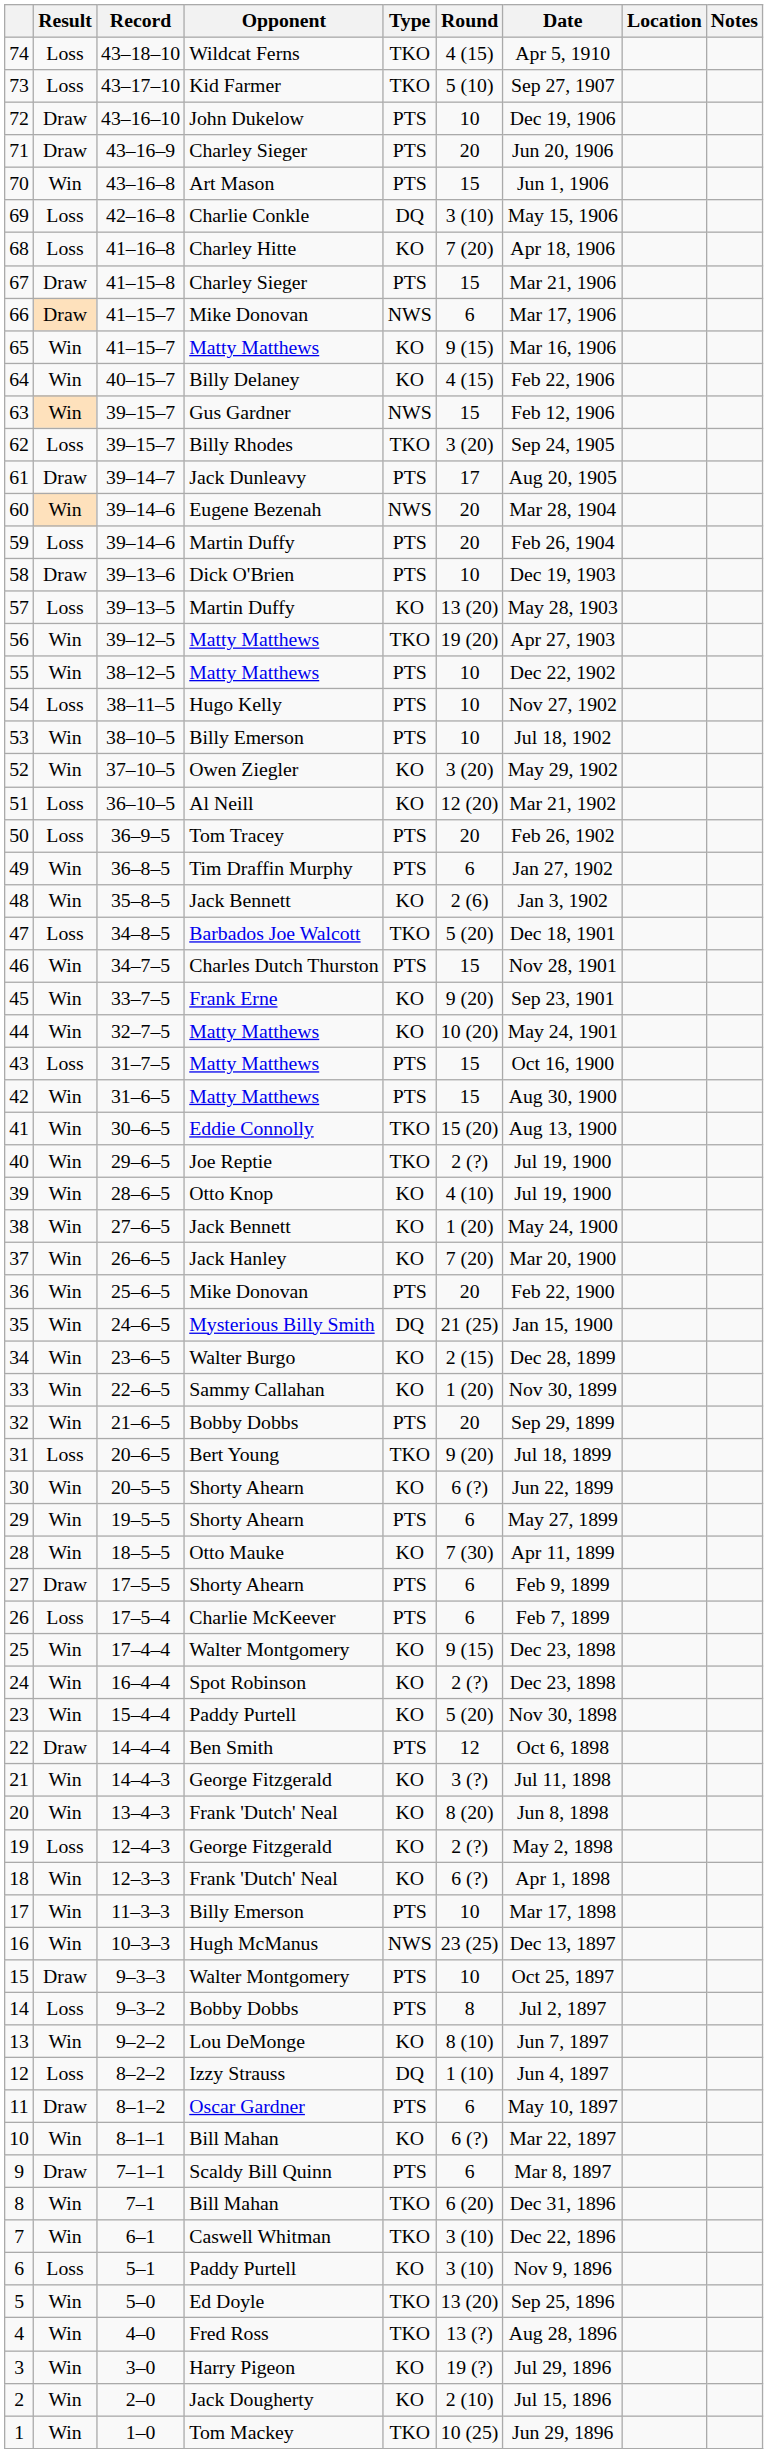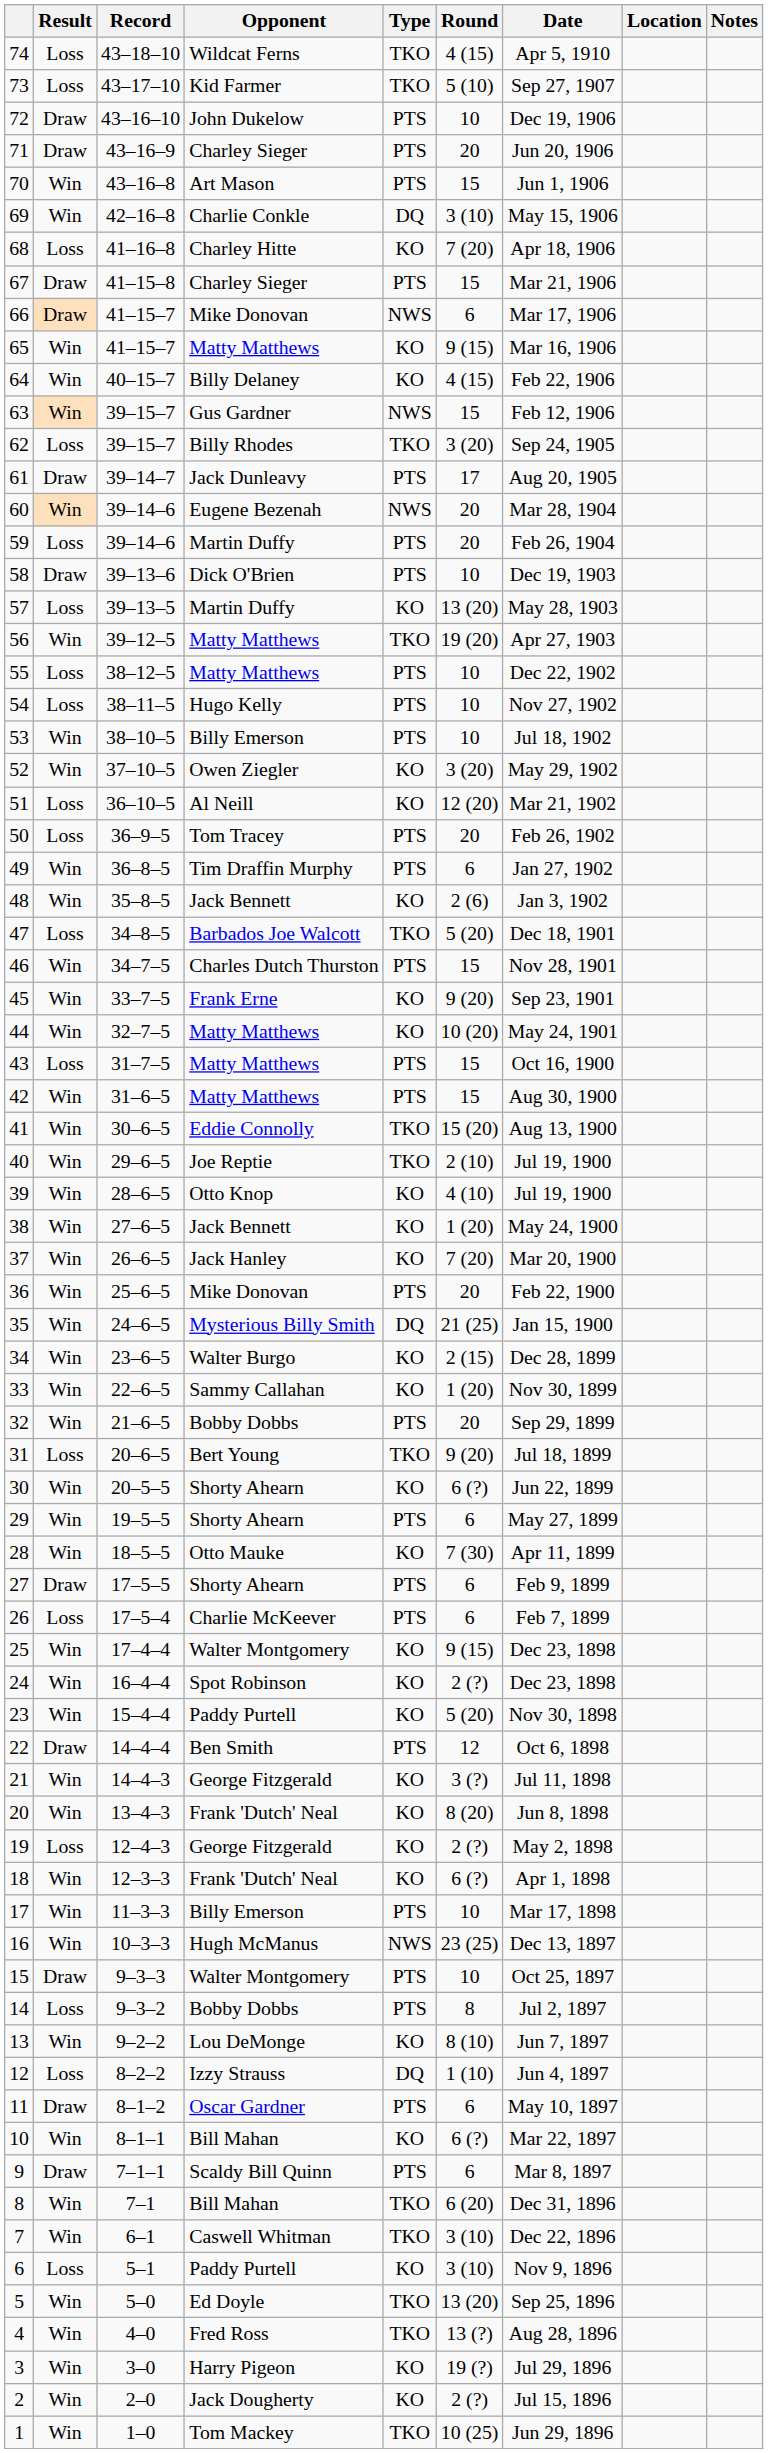 <table class="wikitable mw-collapsible mw-collapsed" style="text-align:center; font-size:95%">
 <tr>
 <th></th>
 <th>Result</th>
 <th>Record</th>
 <th>Opponent</th>
 <th>Type</th>
 <th>Round</th>
 <th>Date</th>
 <th>Location</th>
 <th>Notes</th>
 </tr>
 <tr>
 <td>74</td>
 <td>Loss</td>
 <td>43–18–10 </td>
 <td style="text-align:left;">Wildcat Ferns</td>
 <td>TKO</td>
 <td>4 (15)</td>
 <td>Apr 5, 1910</td>
 <td style="text-align:left;"></td>
 <td></td>
 </tr>
 <tr>
 <td>73</td>
 <td>Loss</td>
 <td>43–17–10 </td>
 <td style="text-align:left;">Kid Farmer</td>
 <td>TKO</td>
 <td>5 (10)</td>
 <td>Sep 27, 1907</td>
 <td style="text-align:left;"></td>
 <td></td>
 </tr>
 <tr>
 <td>72</td>
 <td>Draw</td>
 <td>43–16–10 </td>
 <td style="text-align:left;">John Dukelow</td>
 <td>PTS</td>
 <td>10</td>
 <td>Dec 19, 1906</td>
 <td style="text-align:left;"></td>
 <td></td>
 </tr>
 <tr>
 <td>71</td>
 <td>Draw</td>
 <td>43–16–9 </td>
 <td style="text-align:left;">Charley Sieger</td>
 <td>PTS</td>
 <td>20</td>
 <td>Jun 20, 1906</td>
 <td style="text-align:left;"></td>
 <td></td>
 </tr>
 <tr>
 <td>70</td>
 <td>Win</td>
 <td>43–16–8 </td>
 <td style="text-align:left;">Art Mason</td>
 <td>PTS</td>
 <td>15</td>
 <td>Jun 1, 1906</td>
 <td style="text-align:left;"></td>
 <td></td>
 </tr>
 <tr>
 <td>69</td>
-<td>Loss</td>
+<td>Win</td>
 <td>42–16–8 </td>
 <td style="text-align:left;">Charlie Conkle</td>
 <td>DQ</td>
 <td>3 (10)</td>
 <td>May 15, 1906</td>
 <td style="text-align:left;"></td>
 <td></td>
 </tr>
 <tr>
 <td>68</td>
 <td>Loss</td>
 <td>41–16–8 </td>
 <td style="text-align:left;">Charley Hitte</td>
 <td>KO</td>
 <td>7 (20)</td>
 <td>Apr 18, 1906</td>
 <td style="text-align:left;"></td>
 <td></td>
 </tr>
 <tr>
 <td>67</td>
 <td>Draw</td>
 <td>41–15–8 </td>
 <td style="text-align:left;">Charley Sieger</td>
 <td>PTS</td>
 <td>15</td>
 <td>Mar 21, 1906</td>
 <td style="text-align:left;"></td>
 <td></td>
 </tr>
 <tr>
 <td>66</td>
 <td style="background:#FEE1BC">Draw</td>
 <td>41–15–7 </td>
 <td style="text-align:left;">Mike Donovan</td>
 <td>NWS</td>
 <td>6</td>
 <td>Mar 17, 1906</td>
 <td style="text-align:left;"></td>
 <td></td>
 </tr>
 <tr>
 <td>65</td>
 <td>Win</td>
 <td>41–15–7 </td>
 <td style="text-align:left;"><a href='#'>Matty Matthews</a></td>
 <td>KO</td>
 <td>9 (15)</td>
 <td>Mar 16, 1906</td>
 <td style="text-align:left;"></td>
 <td></td>
 </tr>
 <tr>
 <td>64</td>
 <td>Win</td>
 <td>40–15–7 </td>
 <td style="text-align:left;">Billy Delaney</td>
 <td>KO</td>
 <td>4 (15)</td>
 <td>Feb 22, 1906</td>
 <td style="text-align:left;"></td>
 <td></td>
 </tr>
 <tr>
 <td>63</td>
 <td style="background:#FEE1BC">Win</td>
 <td>39–15–7 </td>
 <td style="text-align:left;">Gus Gardner</td>
 <td>NWS</td>
 <td>15</td>
 <td>Feb 12, 1906</td>
 <td style="text-align:left;"></td>
 <td></td>
 </tr>
 <tr>
 <td>62</td>
 <td>Loss</td>
 <td>39–15–7 </td>
 <td style="text-align:left;">Billy Rhodes</td>
 <td>TKO</td>
 <td>3 (20)</td>
 <td>Sep 24, 1905</td>
 <td style="text-align:left;"></td>
 <td></td>
 </tr>
 <tr>
 <td>61</td>
 <td>Draw</td>
 <td>39–14–7 </td>
 <td style="text-align:left;">Jack Dunleavy</td>
 <td>PTS</td>
 <td>17</td>
 <td>Aug 20, 1905</td>
 <td style="text-align:left;"></td>
 <td></td>
 </tr>
 <tr>
 <td>60</td>
 <td style="background:#FEE1BC">Win</td>
 <td>39–14–6 </td>
 <td style="text-align:left;">Eugene Bezenah</td>
 <td>NWS</td>
 <td>20</td>
 <td>Mar 28, 1904</td>
 <td style="text-align:left;"></td>
 <td></td>
 </tr>
 <tr>
 <td>59</td>
 <td>Loss</td>
 <td>39–14–6</td>
 <td style="text-align:left;">Martin Duffy</td>
 <td>PTS</td>
 <td>20</td>
 <td>Feb 26, 1904</td>
 <td style="text-align:left;"></td>
 <td></td>
 </tr>
 <tr>
 <td>58</td>
 <td>Draw</td>
 <td>39–13–6</td>
 <td style="text-align:left;">Dick O'Brien</td>
 <td>PTS</td>
 <td>10</td>
 <td>Dec 19, 1903</td>
 <td style="text-align:left;"></td>
 <td></td>
 </tr>
 <tr>
 <td>57</td>
 <td>Loss</td>
 <td>39–13–5</td>
 <td style="text-align:left;">Martin Duffy</td>
 <td>KO</td>
 <td>13 (20)</td>
 <td>May 28, 1903</td>
 <td style="text-align:left;"></td>
 <td style="text-align:left;"></td>
 </tr>
 <tr>
 <td>56</td>
 <td>Win</td>
 <td>39–12–5</td>
 <td style="text-align:left;"><a href='#'>Matty Matthews</a></td>
 <td>TKO</td>
 <td>19 (20)</td>
 <td>Apr 27, 1903</td>
 <td style="text-align:left;"></td>
 <td style="text-align:left;"></td>
 </tr>
 <tr>
 <td>55</td>
-<td>Win</td>
+<td>Loss</td>
 <td>38–12–5</td>
 <td style="text-align:left;"><a href='#'>Matty Matthews</a></td>
 <td>PTS</td>
 <td>10</td>
 <td>Dec 22, 1902</td>
 <td style="text-align:left;"></td>
 <td style="text-align:left;"></td>
 </tr>
 <tr>
 <td>54</td>
 <td>Loss</td>
 <td>38–11–5</td>
 <td style="text-align:left;">Hugo Kelly</td>
 <td>PTS</td>
 <td>10</td>
 <td>Nov 27, 1902</td>
 <td style="text-align:left;"></td>
 <td></td>
 </tr>
 <tr>
 <td>53</td>
 <td>Win</td>
 <td>38–10–5</td>
 <td style="text-align:left;">Billy Emerson</td>
 <td>PTS</td>
 <td>10</td>
 <td>Jul 18, 1902</td>
 <td style="text-align:left;"></td>
 <td></td>
 </tr>
 <tr>
 <td>52</td>
 <td>Win</td>
 <td>37–10–5</td>
 <td style="text-align:left;">Owen Ziegler</td>
 <td>KO</td>
 <td>3 (20)</td>
 <td>May 29, 1902</td>
 <td style="text-align:left;"></td>
 <td></td>
 </tr>
 <tr>
 <td>51</td>
 <td>Loss</td>
 <td>36–10–5</td>
 <td style="text-align:left;">Al Neill</td>
 <td>KO</td>
 <td>12 (20)</td>
 <td>Mar 21, 1902</td>
 <td style="text-align:left;"></td>
 <td></td>
 </tr>
 <tr>
 <td>50</td>
 <td>Loss</td>
 <td>36–9–5</td>
 <td style="text-align:left;">Tom Tracey</td>
 <td>PTS</td>
 <td>20</td>
 <td>Feb 26, 1902</td>
 <td style="text-align:left;"></td>
 <td></td>
 </tr>
 <tr>
 <td>49</td>
 <td>Win</td>
 <td>36–8–5</td>
 <td style="text-align:left;">Tim Draffin Murphy</td>
 <td>PTS</td>
 <td>6</td>
 <td>Jan 27, 1902</td>
 <td style="text-align:left;"></td>
 <td></td>
 </tr>
 <tr>
 <td>48</td>
 <td>Win</td>
 <td>35–8–5</td>
 <td style="text-align:left;">Jack Bennett</td>
 <td>KO</td>
 <td>2 (6)</td>
 <td>Jan 3, 1902</td>
 <td style="text-align:left;"></td>
 <td></td>
 </tr>
 <tr>
 <td>47</td>
 <td>Loss</td>
 <td>34–8–5</td>
 <td style="text-align:left;"><a href='#'>Barbados Joe Walcott</a></td>
 <td>TKO</td>
 <td>5 (20)</td>
 <td>Dec 18, 1901</td>
 <td style="text-align:left;"></td>
 <td style="text-align:left;"></td>
 </tr>
 <tr>
 <td>46</td>
 <td>Win</td>
 <td>34–7–5</td>
 <td style="text-align:left;">Charles Dutch Thurston</td>
 <td>PTS</td>
 <td>15</td>
 <td>Nov 28, 1901</td>
 <td style="text-align:left;"></td>
 <td style="text-align:left;"></td>
 </tr>
 <tr>
 <td>45</td>
 <td>Win</td>
 <td>33–7–5</td>
 <td style="text-align:left;"><a href='#'>Frank Erne</a></td>
 <td>KO</td>
 <td>9 (20)</td>
 <td>Sep 23, 1901</td>
 <td style="text-align:left;"></td>
 <td style="text-align:left;"></td>
 </tr>
 <tr>
 <td>44</td>
 <td>Win</td>
 <td>32–7–5</td>
 <td style="text-align:left;"><a href='#'>Matty Matthews</a></td>
 <td>KO</td>
 <td>10 (20)</td>
 <td>May 24, 1901</td>
 <td style="text-align:left;"></td>
 <td style="text-align:left;"></td>
 </tr>
 <tr>
 <td>43</td>
 <td>Loss</td>
 <td>31–7–5</td>
 <td style="text-align:left;"><a href='#'>Matty Matthews</a></td>
 <td>PTS</td>
 <td>15</td>
 <td>Oct 16, 1900</td>
 <td style="text-align:left;"></td>
 <td style="text-align:left;"></td>
 </tr>
 <tr>
 <td>42</td>
 <td>Win</td>
 <td>31–6–5</td>
 <td style="text-align:left;"><a href='#'>Matty Matthews</a></td>
 <td>PTS</td>
 <td>15</td>
 <td>Aug 30, 1900</td>
 <td style="text-align:left;"></td>
 <td style="text-align:left;"></td>
 </tr>
 <tr>
 <td>41</td>
 <td>Win</td>
 <td>30–6–5</td>
 <td style="text-align:left;"><a href='#'>Eddie Connolly</a></td>
 <td>TKO</td>
 <td>15 (20)</td>
 <td>Aug 13, 1900</td>
 <td style="text-align:left;"></td>
 <td style="text-align:left;"></td>
 </tr>
 <tr>
 <td>40</td>
 <td>Win</td>
 <td>29–6–5</td>
 <td style="text-align:left;">Joe Reptie</td>
 <td>TKO</td>
-<td>2 (?)</td>
+<td>2 (10)</td>
 <td>Jul 19, 1900</td>
 <td style="text-align:left;"></td>
 <td></td>
 </tr>
 <tr>
 <td>39</td>
 <td>Win</td>
 <td>28–6–5</td>
 <td style="text-align:left;">Otto Knop</td>
 <td>KO</td>
 <td>4 (10)</td>
 <td>Jul 19, 1900</td>
 <td style="text-align:left;"></td>
 <td></td>
 </tr>
 <tr>
 <td>38</td>
 <td>Win</td>
 <td>27–6–5</td>
 <td style="text-align:left;">Jack Bennett</td>
 <td>KO</td>
 <td>1 (20)</td>
 <td>May 24, 1900</td>
 <td style="text-align:left;"></td>
 <td></td>
 </tr>
 <tr>
 <td>37</td>
 <td>Win</td>
 <td>26–6–5</td>
 <td style="text-align:left;">Jack Hanley</td>
 <td>KO</td>
 <td>7 (20)</td>
 <td>Mar 20, 1900</td>
 <td style="text-align:left;"></td>
 <td></td>
 </tr>
 <tr>
 <td>36</td>
 <td>Win</td>
 <td>25–6–5</td>
 <td style="text-align:left;">Mike Donovan</td>
 <td>PTS</td>
 <td>20</td>
 <td>Feb 22, 1900</td>
 <td style="text-align:left;"></td>
 <td style="text-align:left;"></td>
 </tr>
 <tr>
 <td>35</td>
 <td>Win</td>
 <td>24–6–5</td>
 <td style="text-align:left;"><a href='#'>Mysterious Billy Smith</a></td>
 <td>DQ</td>
 <td>21 (25)</td>
 <td>Jan 15, 1900</td>
 <td style="text-align:left;"></td>
 <td style="text-align:left;"></td>
 </tr>
 <tr>
 <td>34</td>
 <td>Win</td>
 <td>23–6–5</td>
 <td style="text-align:left;">Walter Burgo</td>
 <td>KO</td>
 <td>2 (15)</td>
 <td>Dec 28, 1899</td>
 <td style="text-align:left;"></td>
 <td></td>
 </tr>
 <tr>
 <td>33</td>
 <td>Win</td>
 <td>22–6–5</td>
 <td style="text-align:left;">Sammy Callahan</td>
 <td>KO</td>
 <td>1 (20)</td>
 <td>Nov 30, 1899</td>
 <td style="text-align:left;"></td>
 <td></td>
 </tr>
 <tr>
 <td>32</td>
 <td>Win</td>
 <td>21–6–5</td>
 <td style="text-align:left;">Bobby Dobbs</td>
 <td>PTS</td>
 <td>20</td>
 <td>Sep 29, 1899</td>
 <td style="text-align:left;"></td>
 <td></td>
 </tr>
 <tr>
 <td>31</td>
 <td>Loss</td>
 <td>20–6–5</td>
 <td style="text-align:left;">Bert Young</td>
 <td>TKO</td>
 <td>9 (20)</td>
 <td>Jul 18, 1899</td>
 <td style="text-align:left;"></td>
 <td></td>
 </tr>
 <tr>
 <td>30</td>
 <td>Win</td>
 <td>20–5–5</td>
 <td style="text-align:left;">Shorty Ahearn</td>
 <td>KO</td>
 <td>6 (?)</td>
 <td>Jun 22, 1899</td>
 <td style="text-align:left;"></td>
 <td></td>
 </tr>
 <tr>
 <td>29</td>
 <td>Win</td>
 <td>19–5–5</td>
 <td style="text-align:left;">Shorty Ahearn</td>
 <td>PTS</td>
 <td>6</td>
 <td>May 27, 1899</td>
 <td style="text-align:left;"></td>
 <td></td>
 </tr>
 <tr>
 <td>28</td>
 <td>Win</td>
 <td>18–5–5</td>
 <td style="text-align:left;">Otto Mauke</td>
 <td>KO</td>
 <td>7 (30)</td>
 <td>Apr 11, 1899</td>
 <td style="text-align:left;"></td>
 <td></td>
 </tr>
 <tr>
 <td>27</td>
 <td>Draw</td>
 <td>17–5–5</td>
 <td style="text-align:left;">Shorty Ahearn</td>
 <td>PTS</td>
 <td>6</td>
 <td>Feb 9, 1899</td>
 <td style="text-align:left;"></td>
 <td></td>
 </tr>
 <tr>
 <td>26</td>
 <td>Loss</td>
 <td>17–5–4</td>
 <td style="text-align:left;">Charlie McKeever</td>
 <td>PTS</td>
 <td>6</td>
 <td>Feb 7, 1899</td>
 <td style="text-align:left;"></td>
 <td></td>
 </tr>
 <tr>
 <td>25</td>
 <td>Win</td>
 <td>17–4–4</td>
 <td style="text-align:left;">Walter Montgomery</td>
 <td>KO</td>
 <td>9 (15)</td>
 <td>Dec 23, 1898</td>
 <td style="text-align:left;"></td>
 <td></td>
 </tr>
 <tr>
 <td>24</td>
 <td>Win</td>
 <td>16–4–4</td>
 <td style="text-align:left;">Spot Robinson</td>
 <td>KO</td>
 <td>2 (?)</td>
 <td>Dec 23, 1898</td>
 <td style="text-align:left;"></td>
 <td style="text-align:left;"></td>
 </tr>
 <tr>
 <td>23</td>
 <td>Win</td>
 <td>15–4–4</td>
 <td style="text-align:left;">Paddy Purtell</td>
 <td>KO</td>
 <td>5 (20)</td>
 <td>Nov 30, 1898</td>
 <td style="text-align:left;"></td>
 <td></td>
 </tr>
 <tr>
 <td>22</td>
 <td>Draw</td>
 <td>14–4–4</td>
 <td style="text-align:left;">Ben Smith</td>
 <td>PTS</td>
 <td>12</td>
 <td>Oct 6, 1898</td>
 <td style="text-align:left;"></td>
 <td></td>
 </tr>
 <tr>
 <td>21</td>
 <td>Win</td>
 <td>14–4–3</td>
 <td style="text-align:left;">George Fitzgerald</td>
 <td>KO</td>
 <td>3 (?)</td>
 <td>Jul 11, 1898</td>
 <td style="text-align:left;"></td>
 <td></td>
 </tr>
 <tr>
 <td>20</td>
 <td>Win</td>
 <td>13–4–3</td>
 <td style="text-align:left;">Frank 'Dutch' Neal</td>
 <td>KO</td>
 <td>8 (20)</td>
 <td>Jun 8, 1898</td>
 <td style="text-align:left;"></td>
 <td></td>
 </tr>
 <tr>
 <td>19</td>
 <td>Loss</td>
 <td>12–4–3</td>
 <td style="text-align:left;">George Fitzgerald</td>
 <td>KO</td>
 <td>2 (?)</td>
 <td>May 2, 1898</td>
 <td style="text-align:left;"></td>
 <td></td>
 </tr>
 <tr>
 <td>18</td>
 <td>Win</td>
 <td>12–3–3</td>
 <td style="text-align:left;">Frank 'Dutch' Neal</td>
 <td>KO</td>
 <td>6 (?)</td>
 <td>Apr 1, 1898</td>
 <td style="text-align:left;"></td>
 <td></td>
 </tr>
 <tr>
 <td>17</td>
 <td>Win</td>
 <td>11–3–3</td>
 <td style="text-align:left;">Billy Emerson</td>
 <td>PTS</td>
 <td>10</td>
 <td>Mar 17, 1898</td>
 <td style="text-align:left;"></td>
 <td></td>
 </tr>
 <tr>
 <td>16</td>
 <td>Win</td>
 <td>10–3–3</td>
 <td style="text-align:left;">Hugh McManus</td>
 <td>NWS</td>
 <td>23 (25)</td>
 <td>Dec 13, 1897</td>
 <td style="text-align:left;"></td>
 <td></td>
 </tr>
 <tr>
 <td>15</td>
 <td>Draw</td>
 <td>9–3–3</td>
 <td style="text-align:left;">Walter Montgomery</td>
 <td>PTS</td>
 <td>10</td>
 <td>Oct 25, 1897</td>
 <td style="text-align:left;"></td>
 <td></td>
 </tr>
 <tr>
 <td>14</td>
 <td>Loss</td>
 <td>9–3–2</td>
 <td style="text-align:left;">Bobby Dobbs</td>
 <td>PTS</td>
 <td>8</td>
 <td>Jul 2, 1897</td>
 <td style="text-align:left;"></td>
 <td></td>
 </tr>
 <tr>
 <td>13</td>
 <td>Win</td>
 <td>9–2–2</td>
 <td style="text-align:left;">Lou DeMonge</td>
 <td>KO</td>
 <td>8 (10)</td>
 <td>Jun 7, 1897</td>
 <td style="text-align:left;"></td>
 <td></td>
 </tr>
 <tr>
 <td>12</td>
 <td>Loss</td>
 <td>8–2–2</td>
 <td style="text-align:left;">Izzy Strauss</td>
 <td>DQ</td>
 <td>1 (10)</td>
 <td>Jun 4, 1897</td>
 <td style="text-align:left;"></td>
 <td></td>
 </tr>
 <tr>
 <td>11</td>
 <td>Draw</td>
 <td>8–1–2</td>
 <td style="text-align:left;"><a href='#'>Oscar Gardner</a></td>
 <td>PTS</td>
 <td>6</td>
 <td>May 10, 1897</td>
 <td style="text-align:left;"></td>
 <td></td>
 </tr>
 <tr>
 <td>10</td>
 <td>Win</td>
 <td>8–1–1</td>
 <td style="text-align:left;">Bill Mahan</td>
 <td>KO</td>
 <td>6 (?)</td>
 <td>Mar 22, 1897</td>
 <td style="text-align:left;"></td>
 <td></td>
 </tr>
 <tr>
 <td>9</td>
 <td>Draw</td>
 <td>7–1–1</td>
 <td style="text-align:left;">Scaldy Bill Quinn</td>
 <td>PTS</td>
 <td>6</td>
 <td>Mar 8, 1897</td>
 <td style="text-align:left;"></td>
 <td></td>
 </tr>
 <tr>
 <td>8</td>
 <td>Win</td>
 <td>7–1</td>
 <td style="text-align:left;">Bill Mahan</td>
 <td>TKO</td>
 <td>6 (20)</td>
 <td>Dec 31, 1896</td>
 <td style="text-align:left;"></td>
 <td></td>
 </tr>
 <tr>
 <td>7</td>
 <td>Win</td>
 <td>6–1</td>
 <td style="text-align:left;">Caswell Whitman</td>
 <td>TKO</td>
 <td>3 (10)</td>
 <td>Dec 22, 1896</td>
 <td style="text-align:left;"></td>
 <td></td>
 </tr>
 <tr>
 <td>6</td>
 <td>Loss</td>
 <td>5–1</td>
 <td style="text-align:left;">Paddy Purtell</td>
 <td>KO</td>
 <td>3 (10)</td>
 <td>Nov 9, 1896</td>
 <td style="text-align:left;"></td>
 <td></td>
 </tr>
 <tr>
 <td>5</td>
 <td>Win</td>
 <td>5–0</td>
 <td style="text-align:left;">Ed Doyle</td>
 <td>TKO</td>
 <td>13 (20)</td>
 <td>Sep 25, 1896</td>
 <td style="text-align:left;"></td>
 <td></td>
 </tr>
 <tr>
 <td>4</td>
 <td>Win</td>
 <td>4–0</td>
 <td style="text-align:left;">Fred Ross</td>
 <td>TKO</td>
 <td>13 (?)</td>
 <td>Aug 28, 1896</td>
 <td style="text-align:left;"></td>
 <td></td>
 </tr>
 <tr>
 <td>3</td>
 <td>Win</td>
 <td>3–0</td>
 <td style="text-align:left;">Harry Pigeon</td>
 <td>KO</td>
 <td>19 (?)</td>
 <td>Jul 29, 1896</td>
 <td style="text-align:left;"></td>
 <td></td>
 </tr>
 <tr>
 <td>2</td>
 <td>Win</td>
 <td>2–0</td>
 <td style="text-align:left;">Jack Dougherty</td>
 <td>KO</td>
-<td>2 (10)</td>
+<td>2 (?)</td>
 <td>Jul 15, 1896</td>
 <td style="text-align:left;"></td>
 <td></td>
 </tr>
 <tr>
 <td>1</td>
 <td>Win</td>
 <td>1–0</td>
 <td style="text-align:left;">Tom Mackey</td>
 <td>TKO</td>
 <td>10 (25)</td>
 <td>Jun 29, 1896</td>
 <td style="text-align:left;"></td>
 <td></td>
 </tr>
 <tr>
 </tr>
 </table>
